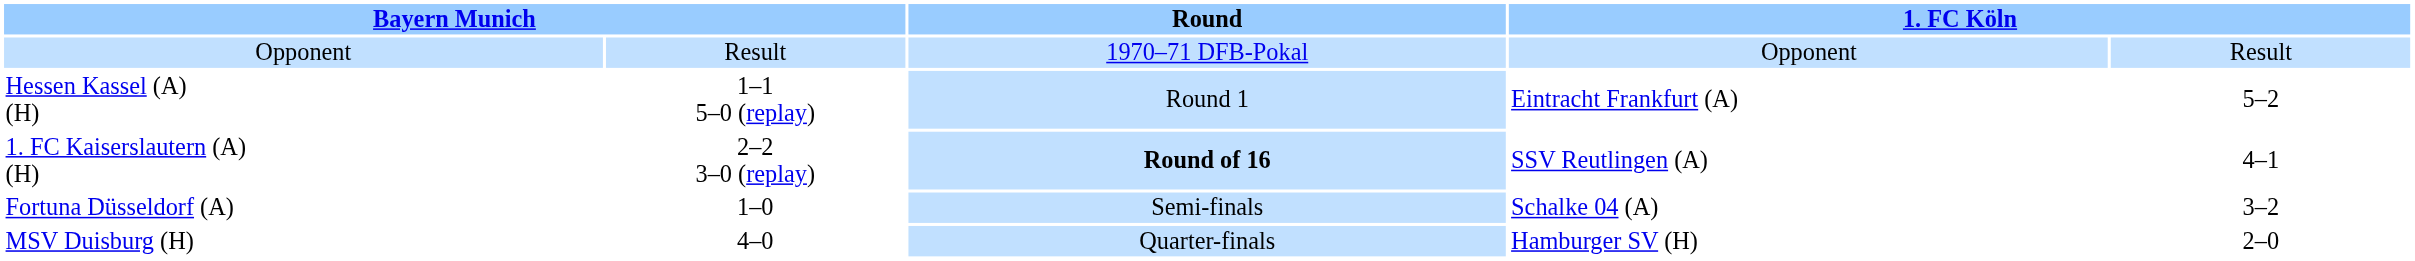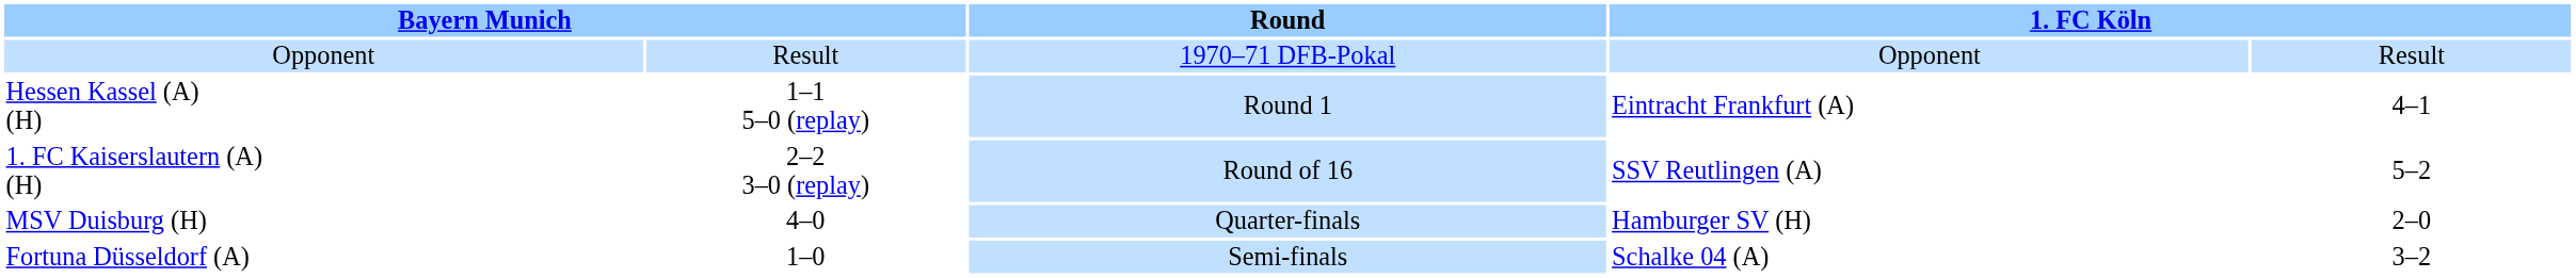 <table style="width:80%; text-align:center;">
 <tr style="vertical-align:top; background:#99CCFF;">
 <th colspan="2"><a href='#'>Bayern Munich</a></th>
 <th style="width:20%">Round</th>
 <th colspan="2"><a href='#'>1. FC Köln</a></th>
 </tr>
 <tr style="vertical-align:top; background:#C1E0FF;">
 <td style="width:20%">Opponent</td>
 <td style="width:10%">Result</td>
 <td><a href='#'>1970–71 DFB-Pokal</a></td>
 <td style="width:20%">Opponent</td>
 <td style="width:10%">Result</td>
 </tr>
 <tr>
 <td align="left"><a href='#'>Hessen Kassel</a> (A)<br> (H)</td>
 <td>1–1 <br>5–0 (<a href='#'>replay</a>)</td>
 <td style="background:#C1E0FF;">Round 1</td>
 <td align="left"><a href='#'>Eintracht Frankfurt</a> (A)</td>
-<td>5–2</td>
+<td>4–1</td>
 </tr>
 <tr>
 <td align="left"><a href='#'>1. FC Kaiserslautern</a> (A)<br> (H)</td>
 <td>2–2 <br>3–0 (<a href='#'>replay</a>)</td>
-<td style="background:#C1E0FF;"><strong>Round of 16</strong></td>
+<td style="background:#C1E0FF;">Round of 16</td>
 <td align="left"><a href='#'>SSV Reutlingen</a> (A)</td>
-<td>4–1</td>
+<td>5–2</td>
+</tr>
+<tr>
+<td align="left"><a href='#'>MSV Duisburg</a> (H)</td>
+<td>4–0</td>
+<td style="background:#C1E0FF;">Quarter-finals</td>
+<td align="left"><a href='#'>Hamburger SV</a> (H)</td>
+<td>2–0</td>
 </tr>
 <tr>
 <td align="left"><a href='#'>Fortuna Düsseldorf</a> (A)</td>
 <td>1–0</td>
 <td style="background:#C1E0FF;">Semi-finals</td>
 <td align="left"><a href='#'>Schalke 04</a> (A)</td>
 <td>3–2</td>
 </tr>
-<tr>
-<td align="left"><a href='#'>MSV Duisburg</a> (H)</td>
-<td>4–0</td>
-<td style="background:#C1E0FF;">Quarter-finals</td>
-<td align="left"><a href='#'>Hamburger SV</a> (H)</td>
-<td>2–0</td>
-</tr>
 </table>
